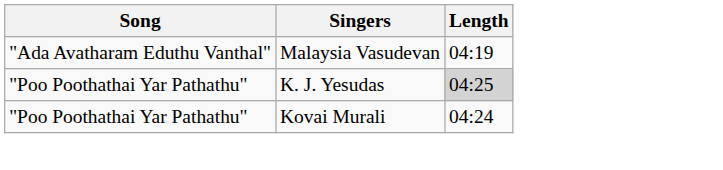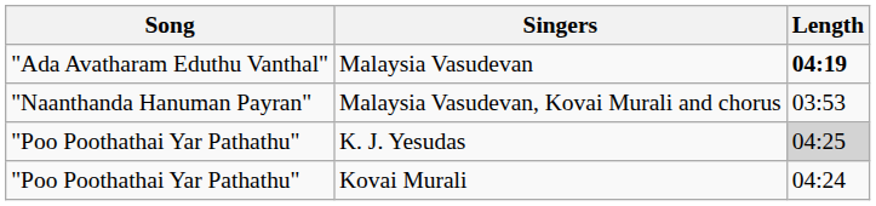 <table class="wikitable" style="font-size:95%;">
 <tr>
 <th>Song</th>
 <th>Singers</th>
 <th>Length</th>
 </tr>
 <tr>
 <td>"Ada Avatharam Eduthu Vanthal"</td>
 <td>Malaysia Vasudevan</td>
-<td>04:19</td>
+<td><strong>04:19</strong></td>
+</tr>
+<tr>
+<td>"Naanthanda Hanuman Payran"</td>
+<td>Malaysia Vasudevan, Kovai Murali and chorus</td>
+<td>03:53</td>
 </tr>
 <tr>
 <td>"Poo Poothathai Yar Pathathu"</td>
 <td>K. J. Yesudas</td>
 <td style="background: lightgrey;">04:25</td>
 </tr>
 <tr>
 <td>"Poo Poothathai Yar Pathathu"</td>
 <td>Kovai Murali</td>
 <td>04:24</td>
 </tr>
 </table>
